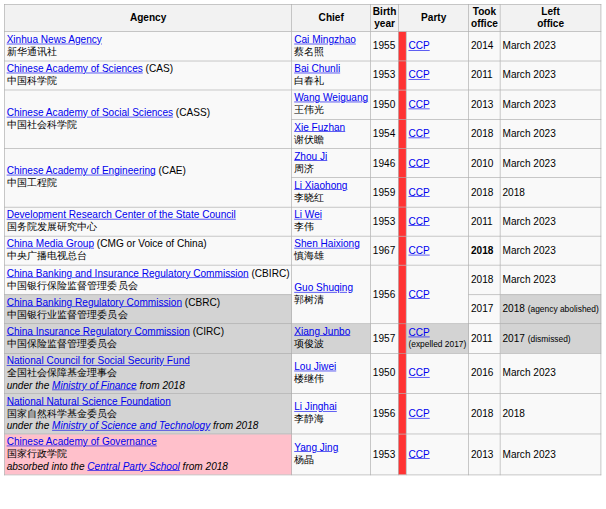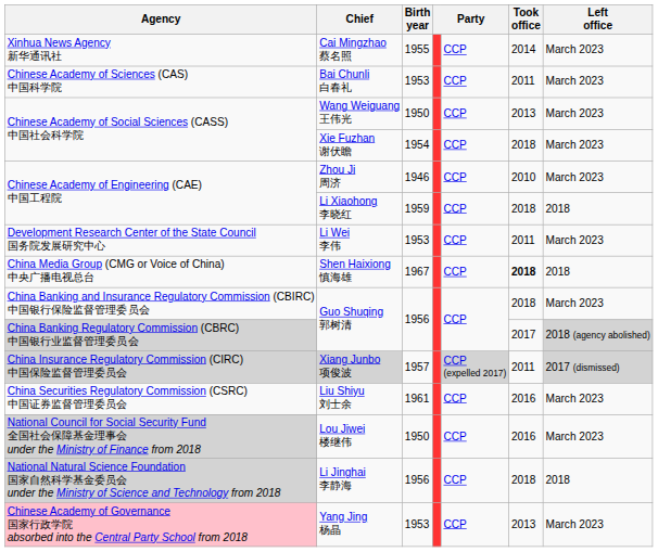 <table class="wikitable sortable">
 <tr>
 <th>Agency</th>
 <th>Chief</th>
 <th>Birth<br>year</th>
 <th colspan=2>Party</th>
 <th>Took<br>office</th>
 <th>Left<br>office</th>
 </tr>
 <tr>
 <td><a href='#'>Xinhua News Agency</a><br>新华通讯社</td>
 <td><a href='#'>Cai Mingzhao</a><br>蔡名照</td>
 <td>1955</td>
 <td style="background:#FF3333;"> </td>
 <td><a href='#'>CCP</a></td>
 <td>2014</td>
 <td>March 2023</td>
 </tr>
 <tr>
 <td><a href='#'>Chinese Academy of Sciences</a> (CAS)<br>中国科学院</td>
 <td><a href='#'>Bai Chunli</a><br>白春礼</td>
 <td>1953</td>
 <td style="background:#FF3333;"> </td>
 <td><a href='#'>CCP</a></td>
 <td>2011</td>
 <td>March 2023</td>
 </tr>
 <tr>
 <td rowspan=2><a href='#'>Chinese Academy of Social Sciences</a> (CASS)<br>中国社会科学院</td>
 <td><a href='#'>Wang Weiguang</a><br>王伟光</td>
 <td>1950</td>
 <td style="background:#FF3333;"> </td>
 <td><a href='#'>CCP</a></td>
 <td>2013</td>
 <td>March 2023</td>
 </tr>
 <tr>
 <td><a href='#'>Xie Fuzhan</a><br>谢伏瞻</td>
 <td>1954</td>
 <td style="background:#FF3333;"> </td>
 <td><a href='#'>CCP</a></td>
 <td>2018</td>
 <td>March 2023</td>
 </tr>
 <tr>
 <td rowspan=2><a href='#'>Chinese Academy of Engineering</a> (CAE)<br>中国工程院</td>
 <td><a href='#'>Zhou Ji</a><br>周济</td>
 <td>1946</td>
 <td style="background:#FF3333;"> </td>
 <td><a href='#'>CCP</a></td>
 <td>2010</td>
 <td>March 2023</td>
 </tr>
 <tr>
 <td><a href='#'>Li Xiaohong</a><br>李晓红</td>
 <td>1959</td>
 <td style="background:#FF3333;"> </td>
 <td><a href='#'>CCP</a></td>
 <td>2018</td>
 <td>2018</td>
 </tr>
 <tr>
 <td><a href='#'>Development Research Center of the State Council</a><br>国务院发展研究中心</td>
 <td><a href='#'>Li Wei</a><br>李伟</td>
 <td>1953</td>
 <td style="background:#FF3333;"> </td>
 <td><a href='#'>CCP</a></td>
 <td>2011</td>
 <td>March 2023</td>
 </tr>
 <tr>
 <td><a href='#'>China Media Group</a> (CMG or Voice of China)<br>中央广播电视总台</td>
 <td><a href='#'>Shen Haixiong</a><br>慎海雄</td>
 <td>1967</td>
 <td style="background:#FF3333;"> </td>
 <td><a href='#'>CCP</a></td>
 <td><strong>2018</strong></td>
-<td>March 2023</td>
+<td>2018</td>
 </tr>
 <tr>
 <td><a href='#'>China Banking and Insurance Regulatory Commission</a> (CBIRC)<br>中国银行保险监督管理委员会</td>
 <td rowspan=2><a href='#'>Guo Shuqing</a><br>郭树清</td>
 <td rowspan=2>1956</td>
 <td rowspan=2 style="background:#FF3333;"> </td>
 <td rowspan=2><a href='#'>CCP</a></td>
 <td>2018</td>
 <td>March 2023</td>
 </tr>
 <tr>
 <td style="background:lightgray;"><a href='#'>China Banking Regulatory Commission</a> (CBRC)<br>中国银行业监督管理委员会</td>
 <td>2017</td>
 <td style="background:lightgray;">2018 <small>(agency abolished)</small></td>
 </tr>
 <tr>
 <td style="background:lightgray;"><a href='#'>China Insurance Regulatory Commission</a> (CIRC)<br>中国保险监督管理委员会</td>
 <td style="background:lightgray;"><a href='#'>Xiang Junbo</a><br>项俊波</td>
 <td>1957</td>
 <td style="background:#FF3333;"> </td>
 <td style="background:lightgray;"><a href='#'>CCP</a><br><small>(expelled 2017)</small></td>
 <td>2011</td>
 <td style="background:lightgray;">2017 <small>(dismissed)</small></td>
+</tr>
+<tr>
+<td><a href='#'>China Securities Regulatory Commission</a> (CSRC)<br>中国证券监督管理委员会</td>
+<td><a href='#'>Liu Shiyu</a><br>刘士余</td>
+<td>1961</td>
+<td style="background:#FF3333;"> </td>
+<td><a href='#'>CCP</a></td>
+<td>2016</td>
+<td>March 2023</td>
 </tr>
 <tr>
 <td style="background:lightgray;"><a href='#'>National Council for Social Security Fund</a><br>全国社会保障基金理事会<br><em>under the <a href='#'>Ministry of Finance</a> from 2018</em></td>
 <td><a href='#'>Lou Jiwei</a><br>楼继伟</td>
 <td>1950</td>
 <td style="background:#FF3333;"> </td>
 <td><a href='#'>CCP</a></td>
 <td>2016</td>
 <td>March 2023</td>
 </tr>
 <tr>
 <td style="background:lightgray;"><a href='#'>National Natural Science Foundation</a><br>国家自然科学基金委员会<br><em>under the <a href='#'>Ministry of Science and Technology</a> from 2018</em></td>
 <td><a href='#'>Li Jinghai</a><br>李静海</td>
 <td>1956</td>
 <td style="background:#FF3333;"> </td>
 <td><a href='#'>CCP</a></td>
 <td>2018</td>
 <td>2018</td>
 </tr>
 <tr>
 <td style="background:pink;"><a href='#'>Chinese Academy of Governance</a><br>国家行政学院<br><em>absorbed into the <a href='#'>Central Party School</a> from 2018</em></td>
 <td><a href='#'>Yang Jing</a><br>杨晶</td>
 <td>1953</td>
 <td style="background:#FF3333;"> </td>
 <td><a href='#'>CCP</a></td>
 <td>2013</td>
 <td>March 2023</td>
 </tr>
 </table>
